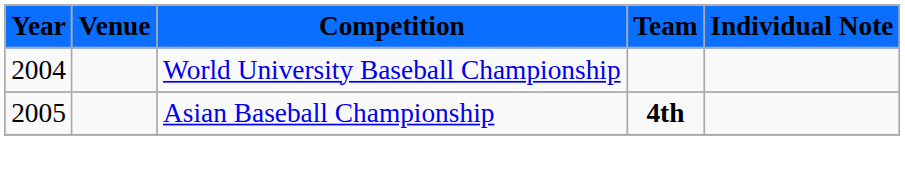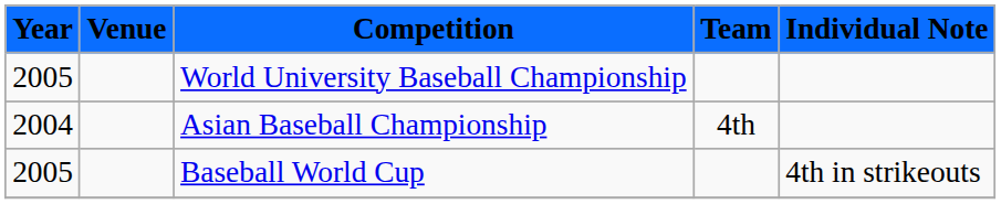 <table class="wikitable">
 <tr>
 <th style="background:#0A6EFF"><span>Year</span></th>
 <th style="background:#0A6EFF"><span>Venue</span></th>
 <th style="background:#0A6EFF"><span>Competition</span></th>
 <th style="background:#0A6EFF"><span>Team</span></th>
 <th style="background:#0A6EFF"><span>Individual Note</span></th>
 </tr>
 <tr>
-<td>2004</td>
+<td>2005</td>
 <td></td>
 <td><a href='#'>World University Baseball Championship</a></td>
 <td style="text-align:center"></td>
 <td></td>
 </tr>
 <tr>
+<td>2004</td>
+<td></td>
+<td><a href='#'>Asian Baseball Championship</a></td>
+<td style="text-align:center">4th</td>
+<td></td>
+</tr>
+<tr>
 <td>2005</td>
 <td></td>
-<td><a href='#'>Asian Baseball Championship</a></td>
-<td style="text-align:center"><strong>4th</strong></td>
-<td></td>
+<td><a href='#'>Baseball World Cup</a></td>
+<td style="text-align:center"></td>
+<td>4th in strikeouts</td>
 </tr>
 <tr>
 </tr>
 </table>
